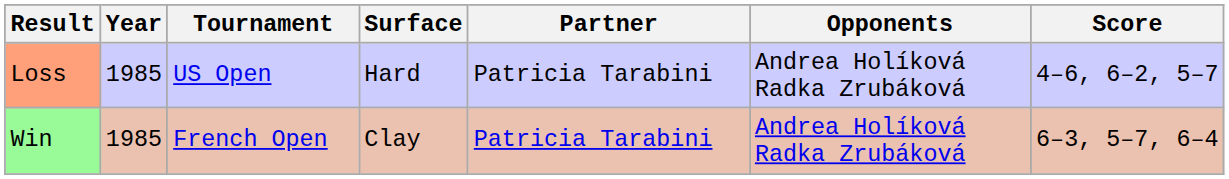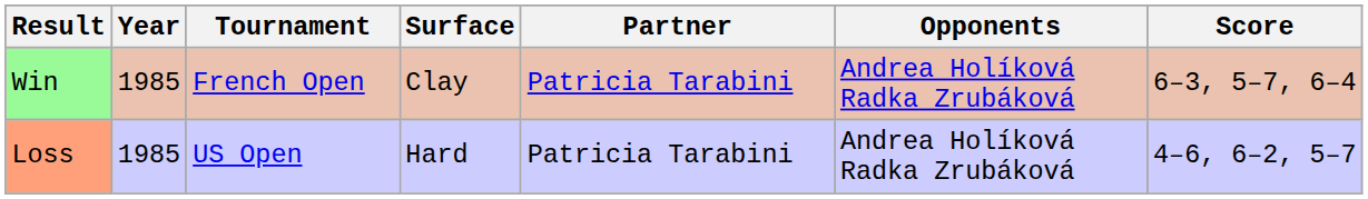 <table class="sortable wikitable">
 <tr>
 <th>Result</th>
 <th>Year</th>
 <th width=100>Tournament</th>
 <th>Surface</th>
 <th width=150>Partner</th>
 <th width=150>Opponents</th>
 <th class="unsortable">Score</th>
 </tr>
+<tr bgcolor="#ebc2af">
+<td bgcolor=98FB98>Win</td>
+<td>1985</td>
+<td><a href='#'>French Open</a></td>
+<td>Clay</td>
+<td> <a href='#'>Patricia Tarabini</a></td>
+<td> <a href='#'>Andrea Holíková</a> <br>  <a href='#'>Radka Zrubáková</a></td>
+<td>6–3, 5–7, 6–4</td>
+</tr>
 <tr bgcolor="#CCCCFF">
 <td bgcolor="FFA07A">Loss</td>
 <td>1985</td>
 <td><a href='#'>US Open</a></td>
 <td>Hard</td>
 <td> Patricia Tarabini</td>
 <td> Andrea Holíková <br>  Radka Zrubáková</td>
 <td>4–6, 6–2, 5–7</td>
 </tr>
-<tr bgcolor="#ebc2af">
-<td bgcolor=98FB98>Win</td>
-<td>1985</td>
-<td><a href='#'>French Open</a></td>
-<td>Clay</td>
-<td> <a href='#'>Patricia Tarabini</a></td>
-<td> <a href='#'>Andrea Holíková</a> <br>  <a href='#'>Radka Zrubáková</a></td>
-<td>6–3, 5–7, 6–4</td>
-</tr>
 </table>
